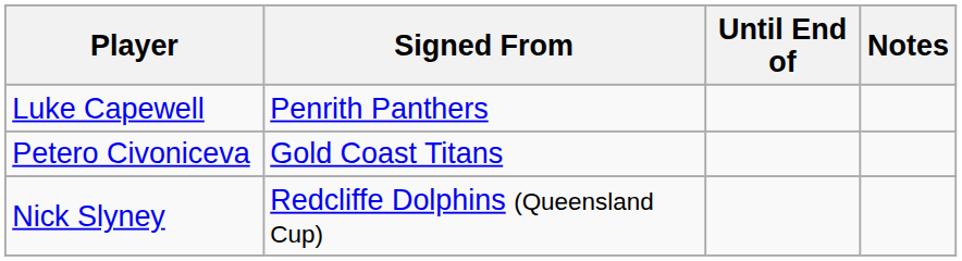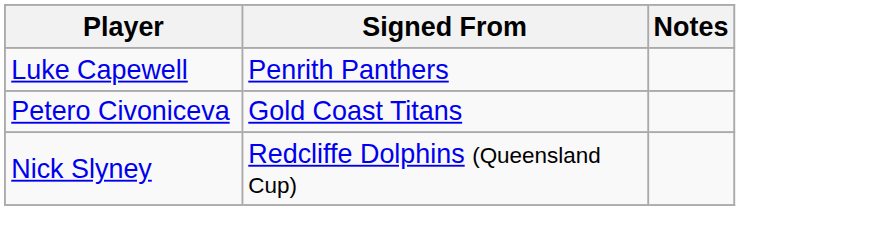 <table class="wikitable" style="font-size:90%">
 <tr bgcolor="#efefef">
 <th width="120">Player</th>
 <th width="210">Signed From</th>
-<th width="70">Until End of</th>
 <th width="40">Notes</th>
 </tr>
 <tr>
 <td><a href='#'>Luke Capewell</a></td>
 <td> <a href='#'>Penrith Panthers</a></td>
 <td></td>
-<td></td>
 </tr>
 <tr>
 <td><a href='#'>Petero Civoniceva</a></td>
 <td> <a href='#'>Gold Coast Titans</a></td>
-<td></td>
 <td></td>
 </tr>
 <tr>
 <td><a href='#'>Nick Slyney</a></td>
 <td> <a href='#'>Redcliffe Dolphins</a> <small>(Queensland Cup)</small></td>
 <td></td>
-<td></td>
 </tr>
 </table>
